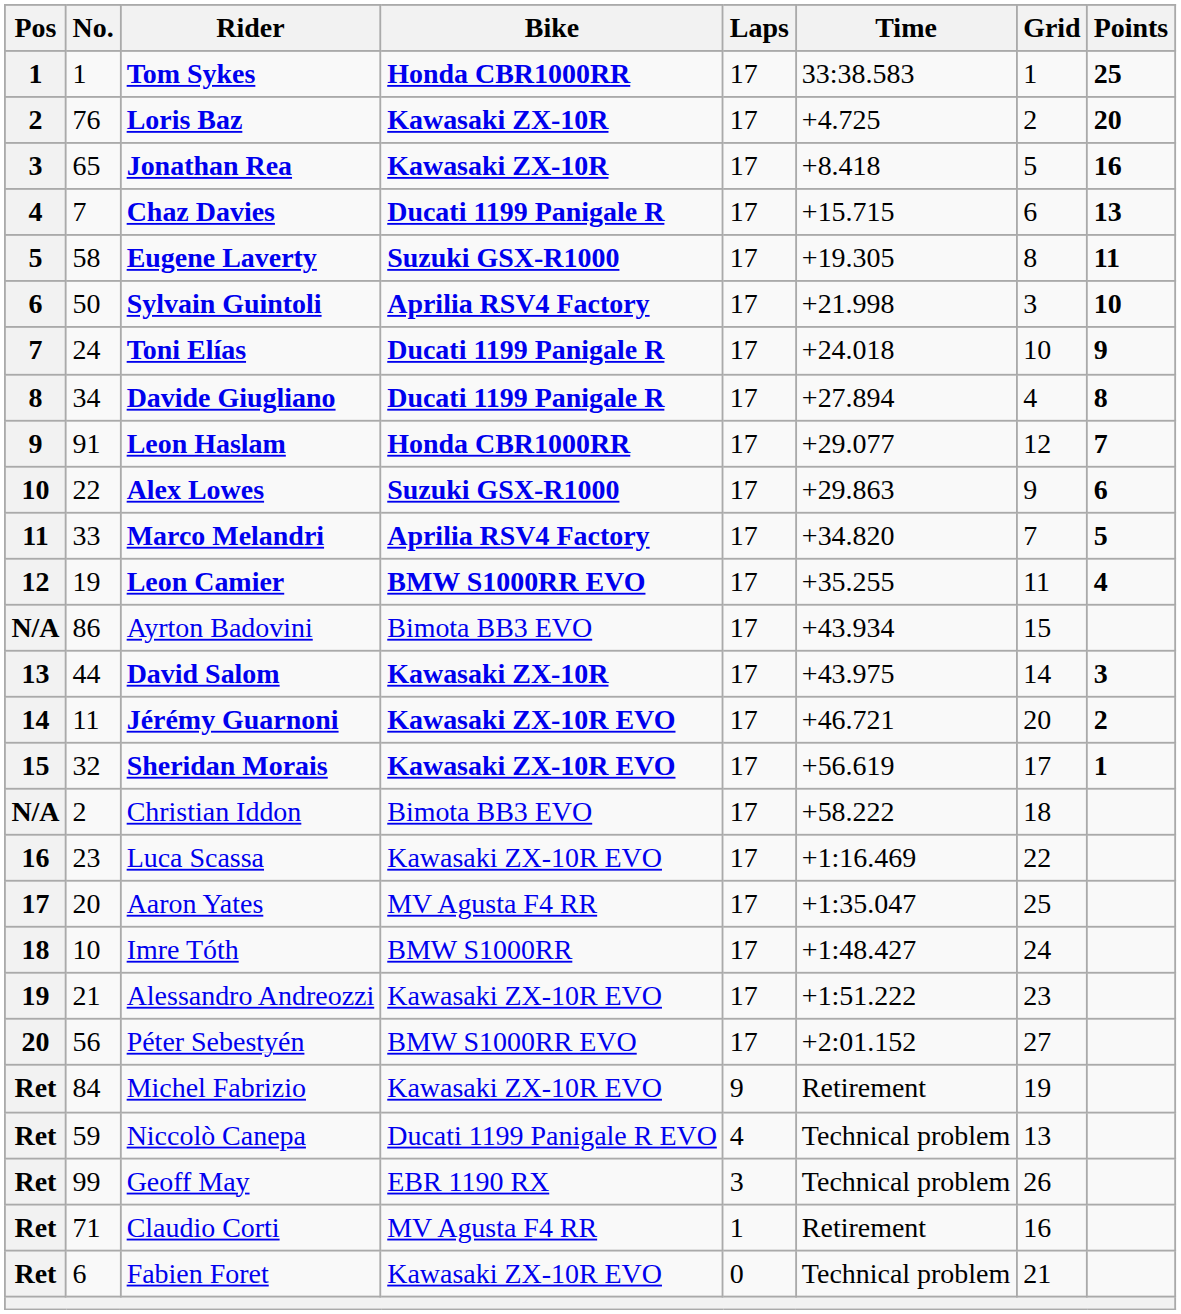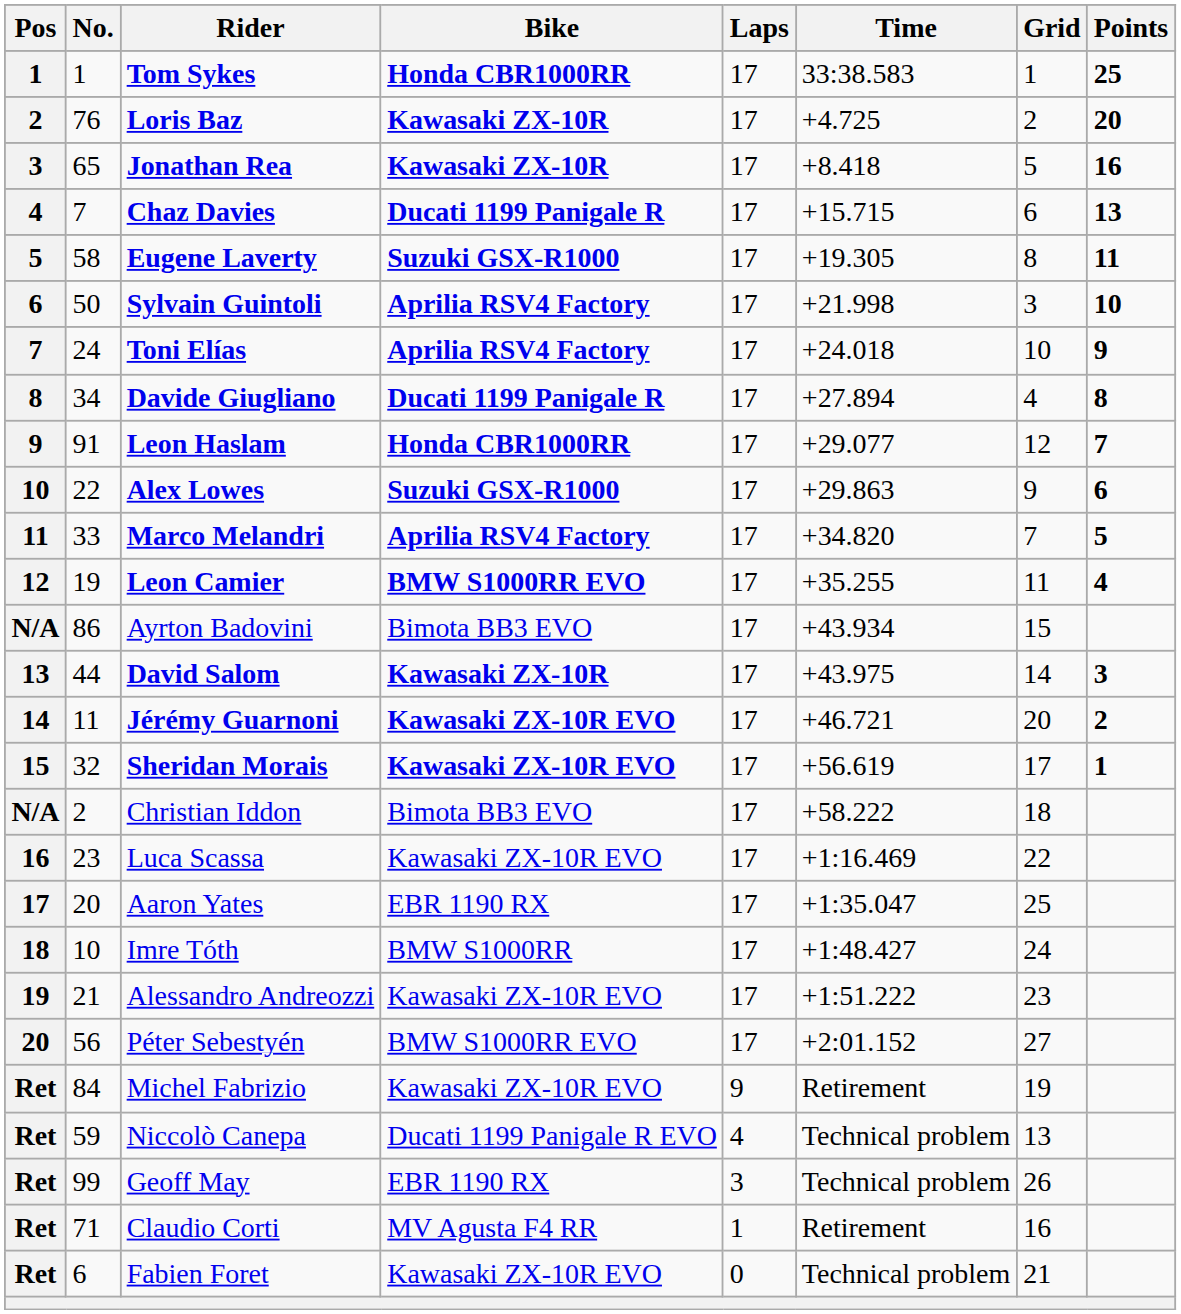 <table class="wikitable" style="font-size: 95%;">
 <tr>
 <th>Pos</th>
 <th>No.</th>
 <th>Rider</th>
 <th>Bike</th>
 <th>Laps</th>
 <th>Time</th>
 <th>Grid</th>
 <th>Points</th>
 </tr>
 <tr>
 <th>1</th>
 <td>1</td>
 <td> <strong><a href='#'>Tom Sykes</a></strong></td>
 <td><strong><a href='#'>Honda CBR1000RR</a></strong></td>
 <td>17</td>
 <td>33:38.583</td>
 <td>1</td>
 <td><strong>25</strong></td>
 </tr>
 <tr>
 <th>2</th>
 <td>76</td>
 <td> <strong><a href='#'>Loris Baz</a></strong></td>
 <td><strong><a href='#'>Kawasaki ZX-10R</a></strong></td>
 <td>17</td>
 <td>+4.725</td>
 <td>2</td>
 <td><strong>20</strong></td>
 </tr>
 <tr>
 <th>3</th>
 <td>65</td>
 <td> <strong><a href='#'>Jonathan Rea</a></strong></td>
 <td><strong><a href='#'>Kawasaki ZX-10R</a></strong></td>
 <td>17</td>
 <td>+8.418</td>
 <td>5</td>
 <td><strong>16</strong></td>
 </tr>
 <tr>
 <th>4</th>
 <td>7</td>
 <td> <strong><a href='#'>Chaz Davies</a></strong></td>
 <td><strong><a href='#'>Ducati 1199 Panigale R</a></strong></td>
 <td>17</td>
 <td>+15.715</td>
 <td>6</td>
 <td><strong>13</strong></td>
 </tr>
 <tr>
 <th>5</th>
 <td>58</td>
 <td> <strong><a href='#'>Eugene Laverty</a></strong></td>
 <td><strong><a href='#'>Suzuki GSX-R1000</a></strong></td>
 <td>17</td>
 <td>+19.305</td>
 <td>8</td>
 <td><strong>11</strong></td>
 </tr>
 <tr>
 <th>6</th>
 <td>50</td>
 <td> <strong><a href='#'>Sylvain Guintoli</a></strong></td>
 <td><strong><a href='#'>Aprilia RSV4 Factory</a></strong></td>
 <td>17</td>
 <td>+21.998</td>
 <td>3</td>
 <td><strong>10</strong></td>
 </tr>
 <tr>
 <th>7</th>
 <td>24</td>
 <td> <strong><a href='#'>Toni Elías</a></strong></td>
-<td><strong><a href='#'>Ducati 1199 Panigale R</a></strong></td>
+<td><strong><a href='#'>Aprilia RSV4 Factory</a></strong></td>
 <td>17</td>
 <td>+24.018</td>
 <td>10</td>
 <td><strong>9</strong></td>
 </tr>
 <tr>
 <th>8</th>
 <td>34</td>
 <td> <strong><a href='#'>Davide Giugliano</a></strong></td>
 <td><strong><a href='#'>Ducati 1199 Panigale R</a></strong></td>
 <td>17</td>
 <td>+27.894</td>
 <td>4</td>
 <td><strong>8</strong></td>
 </tr>
 <tr>
 <th>9</th>
 <td>91</td>
 <td> <strong><a href='#'>Leon Haslam</a></strong></td>
 <td><strong><a href='#'>Honda CBR1000RR</a></strong></td>
 <td>17</td>
 <td>+29.077</td>
 <td>12</td>
 <td><strong>7</strong></td>
 </tr>
 <tr>
 <th>10</th>
 <td>22</td>
 <td> <strong><a href='#'>Alex Lowes</a></strong></td>
 <td><strong><a href='#'>Suzuki GSX-R1000</a></strong></td>
 <td>17</td>
 <td>+29.863</td>
 <td>9</td>
 <td><strong>6</strong></td>
 </tr>
 <tr>
 <th>11</th>
 <td>33</td>
 <td> <strong><a href='#'>Marco Melandri</a></strong></td>
 <td><strong><a href='#'>Aprilia RSV4 Factory</a></strong></td>
 <td>17</td>
 <td>+34.820</td>
 <td>7</td>
 <td><strong>5</strong></td>
 </tr>
 <tr>
 <th>12</th>
 <td>19</td>
 <td> <strong><a href='#'>Leon Camier</a></strong></td>
 <td><strong><a href='#'>BMW S1000RR EVO</a></strong></td>
 <td>17</td>
 <td>+35.255</td>
 <td>11</td>
 <td><strong>4</strong></td>
 </tr>
 <tr>
 <th>N/A</th>
 <td>86</td>
 <td> <a href='#'>Ayrton Badovini</a></td>
 <td><a href='#'>Bimota BB3 EVO</a></td>
 <td>17</td>
 <td>+43.934</td>
 <td>15</td>
 <td></td>
 </tr>
 <tr>
 <th>13</th>
 <td>44</td>
 <td> <strong><a href='#'>David Salom</a></strong></td>
 <td><strong><a href='#'>Kawasaki ZX-10R</a></strong></td>
 <td>17</td>
 <td>+43.975</td>
 <td>14</td>
 <td><strong>3</strong></td>
 </tr>
 <tr>
 <th>14</th>
 <td>11</td>
 <td> <strong><a href='#'>Jérémy Guarnoni</a></strong></td>
 <td><strong><a href='#'>Kawasaki ZX-10R EVO</a></strong></td>
 <td>17</td>
 <td>+46.721</td>
 <td>20</td>
 <td><strong>2</strong></td>
 </tr>
 <tr>
 <th>15</th>
 <td>32</td>
 <td> <strong><a href='#'>Sheridan Morais</a></strong></td>
 <td><strong><a href='#'>Kawasaki ZX-10R EVO</a></strong></td>
 <td>17</td>
 <td>+56.619</td>
 <td>17</td>
 <td><strong>1</strong></td>
 </tr>
 <tr>
 <th>N/A</th>
 <td>2</td>
 <td> <a href='#'>Christian Iddon</a></td>
 <td><a href='#'>Bimota BB3 EVO</a></td>
 <td>17</td>
 <td>+58.222</td>
 <td>18</td>
 <td></td>
 </tr>
 <tr>
 <th>16</th>
 <td>23</td>
 <td> <a href='#'>Luca Scassa</a></td>
 <td><a href='#'>Kawasaki ZX-10R EVO</a></td>
 <td>17</td>
 <td>+1:16.469</td>
 <td>22</td>
 <td></td>
 </tr>
 <tr>
 <th>17</th>
 <td>20</td>
 <td> <a href='#'>Aaron Yates</a></td>
-<td><a href='#'>MV Agusta F4 RR</a></td>
+<td><a href='#'>EBR 1190 RX</a></td>
 <td>17</td>
 <td>+1:35.047</td>
 <td>25</td>
 <td></td>
 </tr>
 <tr>
 <th>18</th>
 <td>10</td>
 <td> <a href='#'>Imre Tóth</a></td>
 <td><a href='#'>BMW S1000RR</a></td>
 <td>17</td>
 <td>+1:48.427</td>
 <td>24</td>
 <td></td>
 </tr>
 <tr>
 <th>19</th>
 <td>21</td>
 <td> <a href='#'>Alessandro Andreozzi</a></td>
 <td><a href='#'>Kawasaki ZX-10R EVO</a></td>
 <td>17</td>
 <td>+1:51.222</td>
 <td>23</td>
 <td></td>
 </tr>
 <tr>
 <th>20</th>
 <td>56</td>
 <td> <a href='#'>Péter Sebestyén</a></td>
 <td><a href='#'>BMW S1000RR EVO</a></td>
 <td>17</td>
 <td>+2:01.152</td>
 <td>27</td>
 <td></td>
 </tr>
 <tr>
 <th>Ret</th>
 <td>84</td>
 <td> <a href='#'>Michel Fabrizio</a></td>
 <td><a href='#'>Kawasaki ZX-10R EVO</a></td>
 <td>9</td>
 <td>Retirement</td>
 <td>19</td>
 <td></td>
 </tr>
 <tr>
 <th>Ret</th>
 <td>59</td>
 <td> <a href='#'>Niccolò Canepa</a></td>
 <td><a href='#'>Ducati 1199 Panigale R EVO</a></td>
 <td>4</td>
 <td>Technical problem</td>
 <td>13</td>
 <td></td>
 </tr>
 <tr>
 <th>Ret</th>
 <td>99</td>
 <td> <a href='#'>Geoff May</a></td>
 <td><a href='#'>EBR 1190 RX</a></td>
 <td>3</td>
 <td>Technical problem</td>
 <td>26</td>
 <td></td>
 </tr>
 <tr>
 <th>Ret</th>
 <td>71</td>
 <td> <a href='#'>Claudio Corti</a></td>
 <td><a href='#'>MV Agusta F4 RR</a></td>
 <td>1</td>
 <td>Retirement</td>
 <td>16</td>
 <td></td>
 </tr>
 <tr>
 <th>Ret</th>
 <td>6</td>
 <td> <a href='#'>Fabien Foret</a></td>
 <td><a href='#'>Kawasaki ZX-10R EVO</a></td>
 <td>0</td>
 <td>Technical problem</td>
 <td>21</td>
 <td></td>
 </tr>
 <tr>
 <th colspan=8></th>
 </tr>
 </table>
